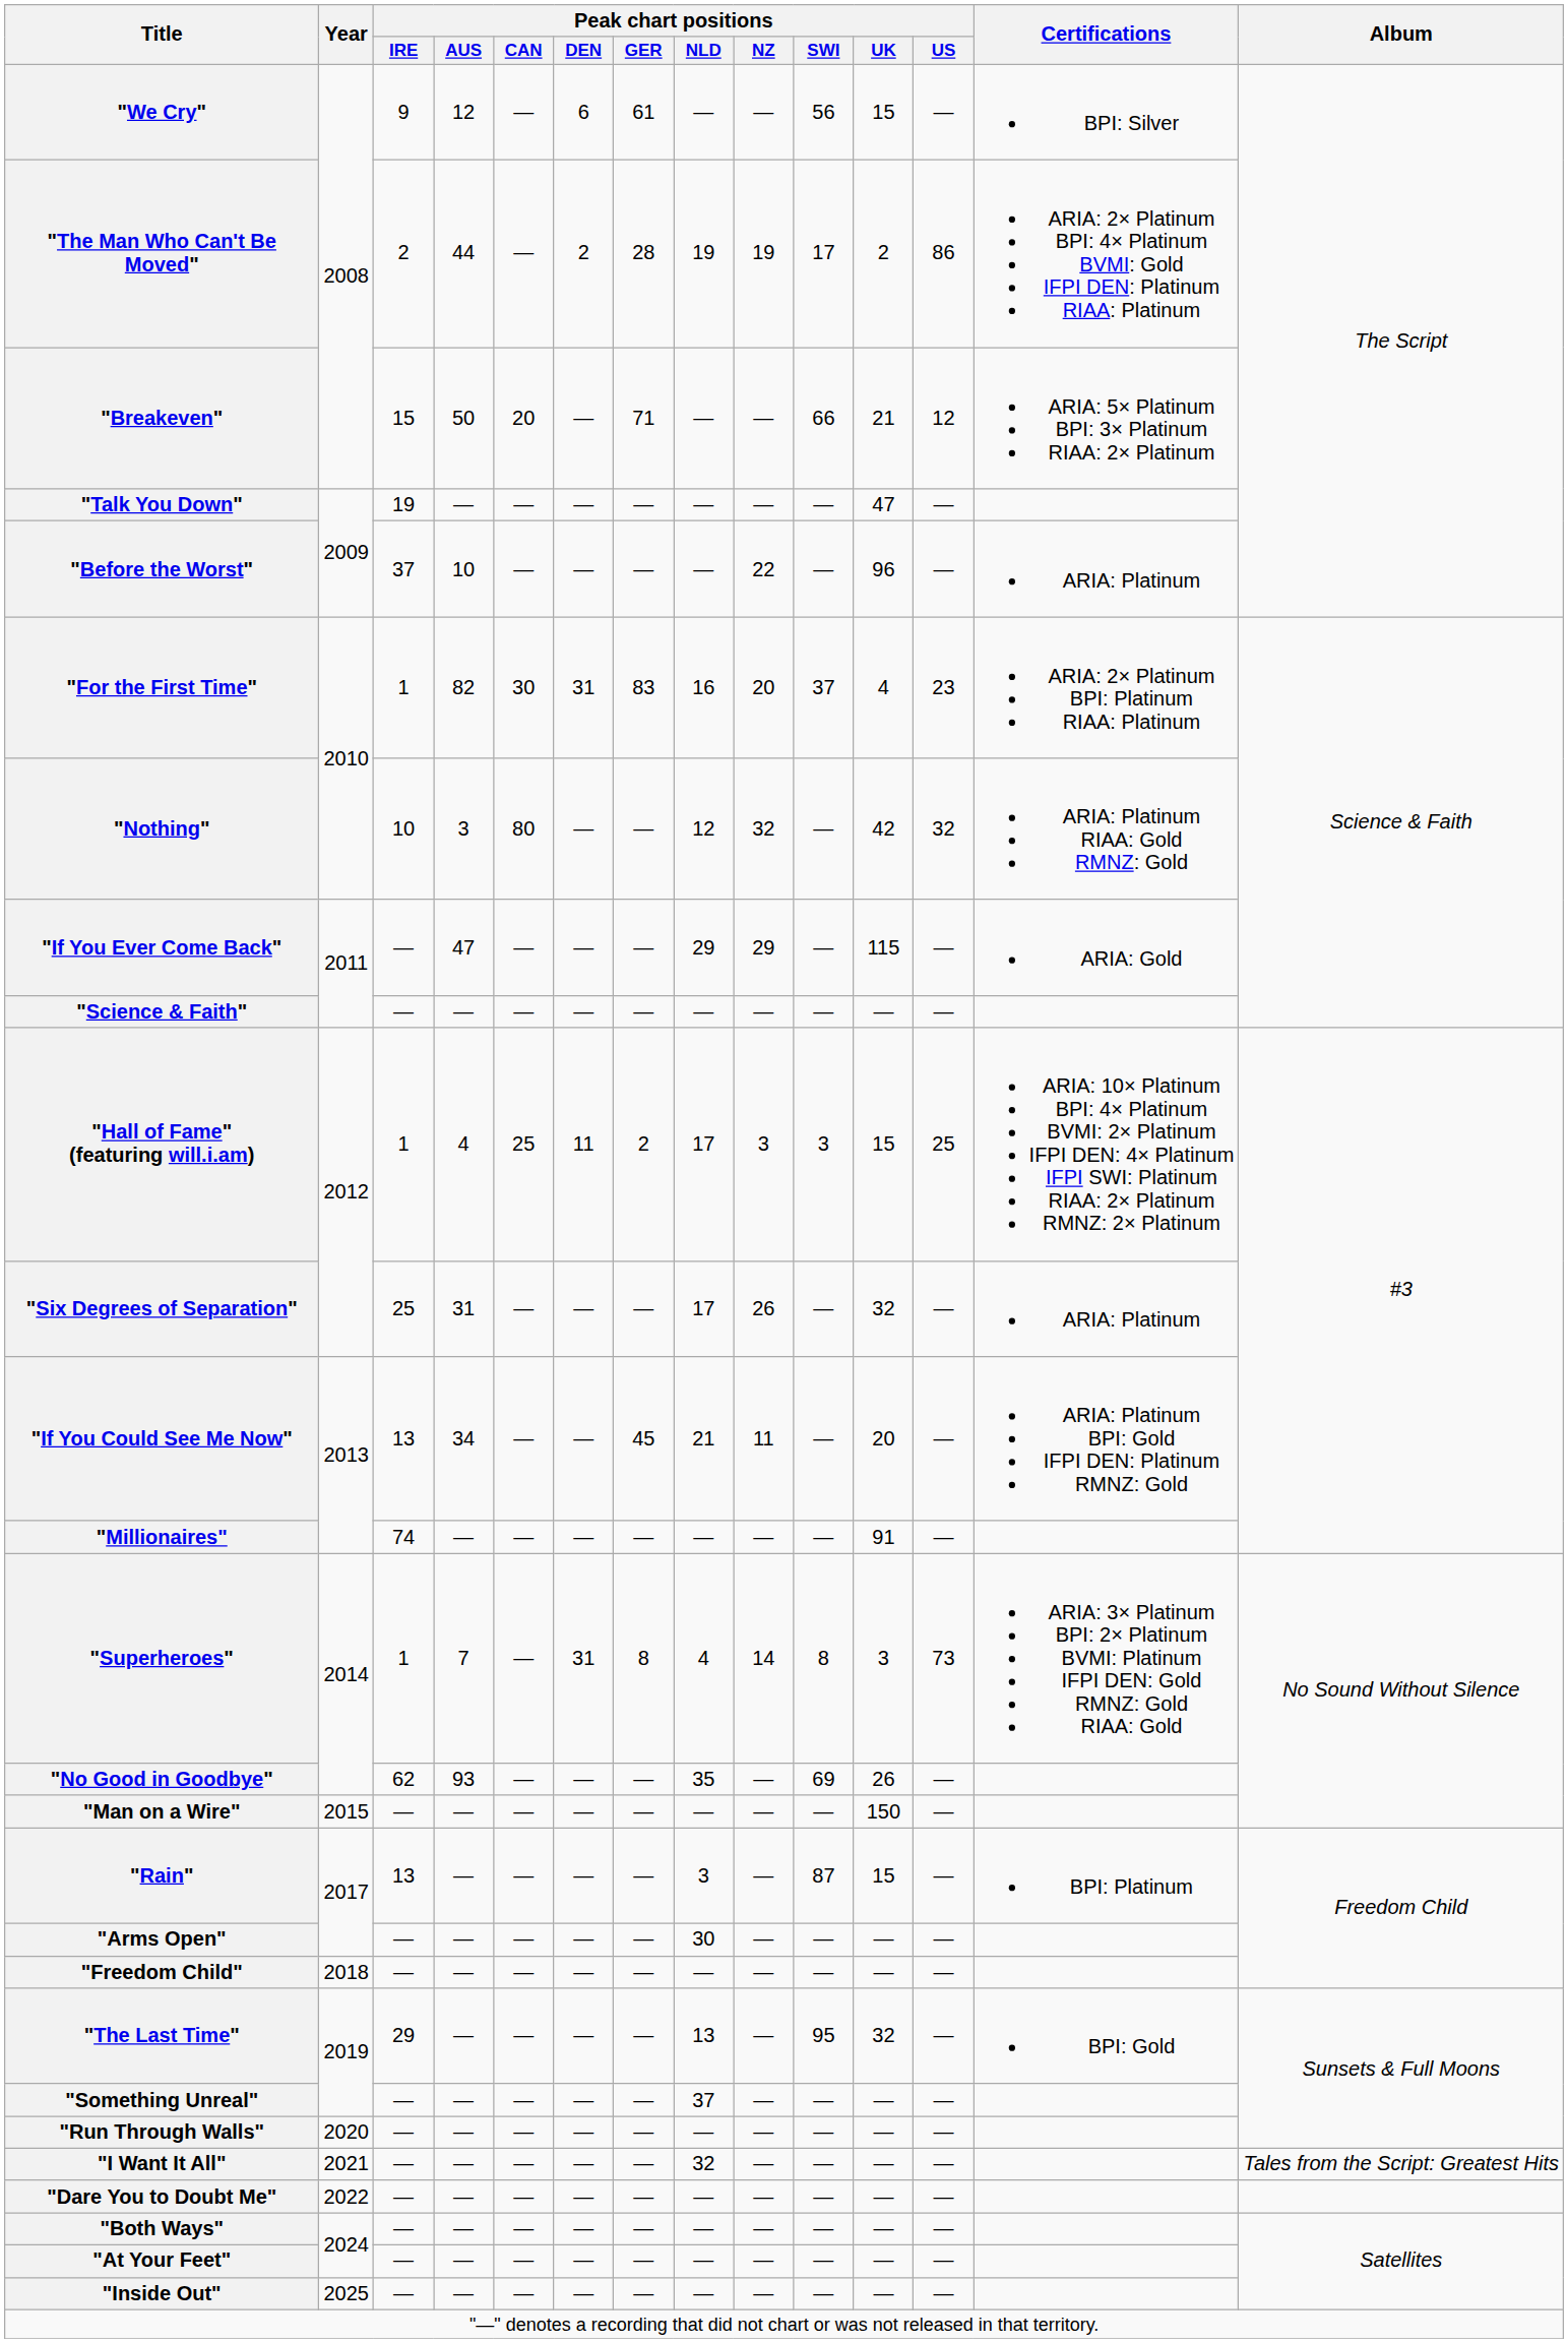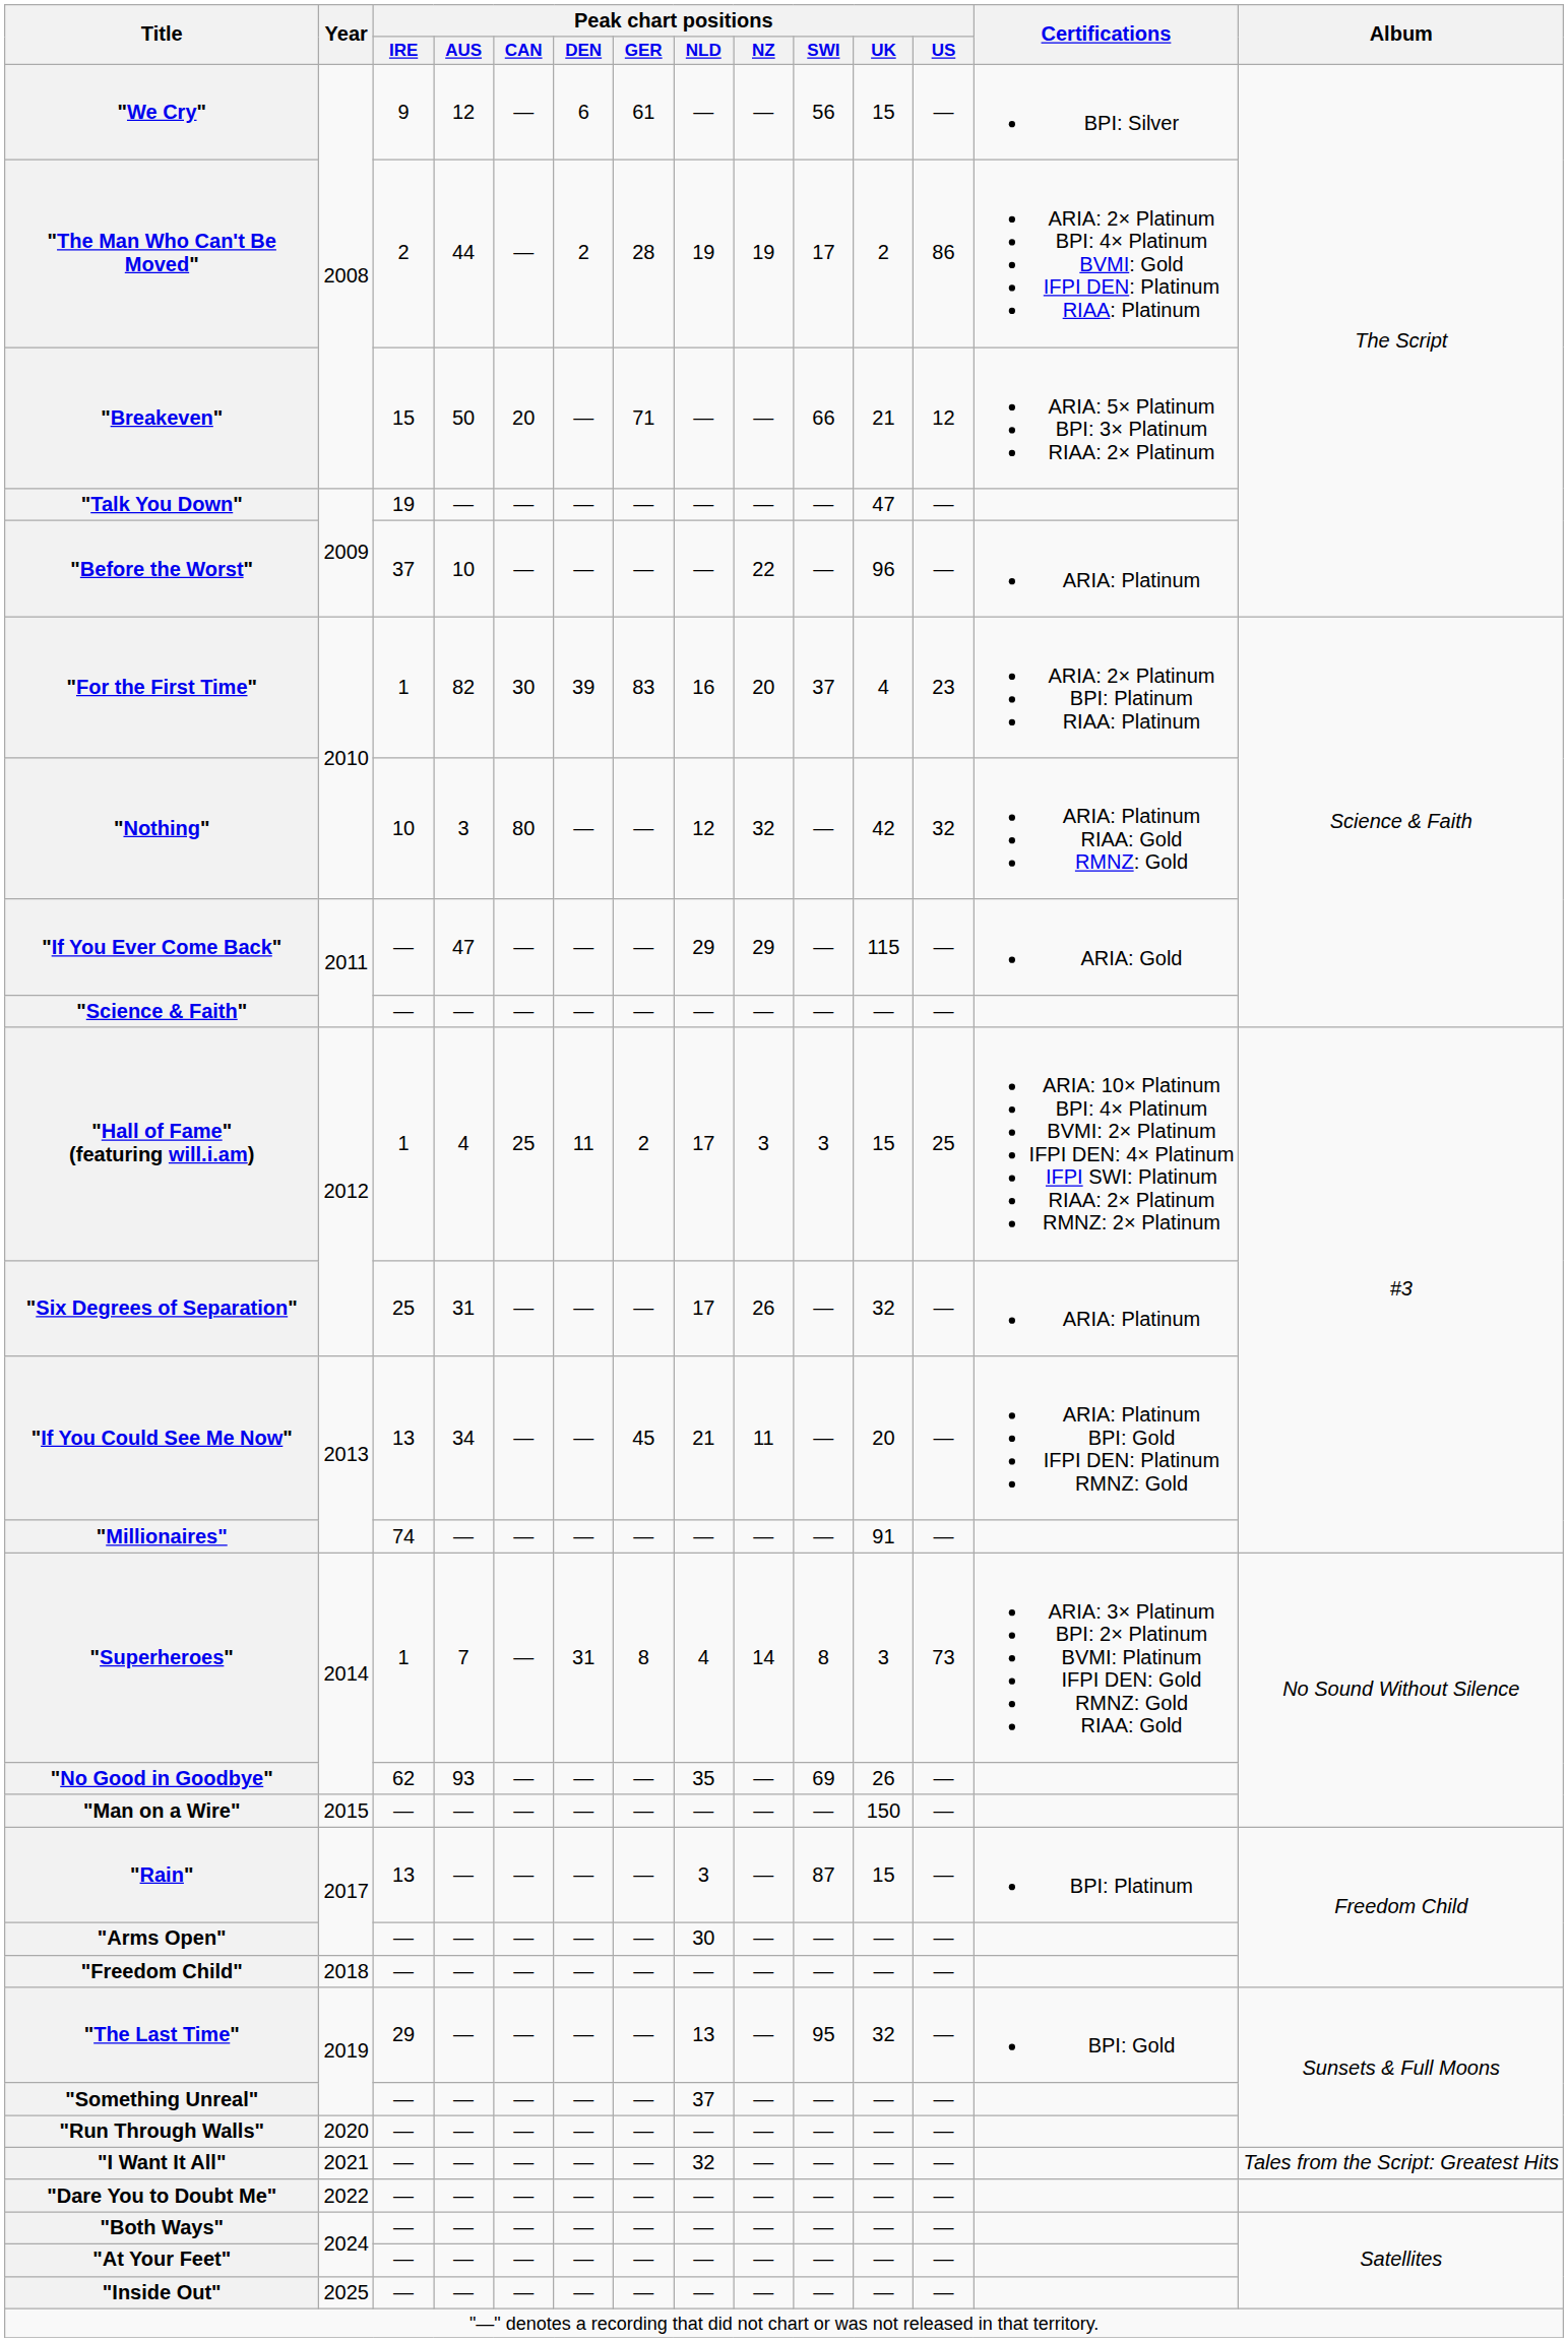 <table class="wikitable plainrowheaders" style="text-align:center;">
 <tr>
 <th scope="colw" rowspan="2" style="width:15em;">Title</th>
 <th scope="col" rowspan="2">Year</th>
 <th scope="col" colspan="10">Peak chart positions</th>
 <th scope="col" rowspan="2"><a href='#'>Certifications</a></th>
 <th scope="col" rowspan="2">Album</th>
 </tr>
 <tr>
 <th scope="col" style="width:3em;font-size:85%;"><a href='#'>IRE</a><br></th>
 <th scope="col" style="width:3em;font-size:85%;"><a href='#'>AUS</a><br></th>
 <th scope="col" style="width:3em;font-size:85%;"><a href='#'>CAN</a><br></th>
 <th scope="col" style="width:3em;font-size:85%;"><a href='#'>DEN</a><br></th>
 <th scope="col" style="width:3em;font-size:85%;"><a href='#'>GER</a><br></th>
 <th scope="col" style="width:3em;font-size:85%;"><a href='#'>NLD</a><br></th>
 <th scope="col" style="width:3em;font-size:85%;"><a href='#'>NZ</a><br></th>
 <th scope="col" style="width:3em;font-size:85%;"><a href='#'>SWI</a><br></th>
 <th scope="col" style="width:3em;font-size:85%;"><a href='#'>UK</a><br></th>
 <th scope="col" style="width:3em;font-size:85%;"><a href='#'>US</a><br></th>
 </tr>
 <tr>
 <th scope="row">"<a href='#'>We Cry</a>"</th>
 <td rowspan="3">2008</td>
 <td>9</td>
 <td>12</td>
 <td>—</td>
 <td>6</td>
 <td>61</td>
 <td>—</td>
 <td>—</td>
 <td>56</td>
 <td>15</td>
 <td>—</td>
 <td><br><ul><li>BPI: Silver</li></ul></td>
 <td rowspan="5"><em>The Script</em></td>
 </tr>
 <tr>
 <th scope="row">"<a href='#'>The Man Who Can't Be Moved</a>"</th>
 <td>2</td>
 <td>44</td>
 <td>—</td>
 <td>2</td>
 <td>28</td>
 <td>19</td>
 <td>19</td>
 <td>17</td>
 <td>2</td>
 <td>86</td>
 <td><br><ul><li>ARIA: 2× Platinum</li><li>BPI: 4× Platinum</li><li><a href='#'>BVMI</a>: Gold</li><li><a href='#'>IFPI DEN</a>: Platinum</li><li><a href='#'>RIAA</a>: Platinum</li></ul></td>
 </tr>
 <tr>
 <th scope="row">"<a href='#'>Breakeven</a>"</th>
 <td>15</td>
 <td>50</td>
 <td>20</td>
 <td>—</td>
 <td>71</td>
 <td>—</td>
 <td>—</td>
 <td>66</td>
 <td>21</td>
 <td>12</td>
 <td><br><ul><li>ARIA: 5× Platinum</li><li>BPI: 3× Platinum</li><li>RIAA: 2× Platinum</li></ul></td>
 </tr>
 <tr>
 <th scope="row">"<a href='#'>Talk You Down</a>"</th>
 <td rowspan="2">2009</td>
 <td>19</td>
 <td>—</td>
 <td>—</td>
 <td>—</td>
 <td>—</td>
 <td>—</td>
 <td>—</td>
 <td>—</td>
 <td>47</td>
 <td>—</td>
 <td></td>
 </tr>
 <tr>
 <th scope="row">"<a href='#'>Before the Worst</a>"</th>
 <td>37</td>
 <td>10</td>
 <td>—</td>
 <td>—</td>
 <td>—</td>
 <td>—</td>
 <td>22</td>
 <td>—</td>
 <td>96</td>
 <td>—</td>
 <td><br><ul><li>ARIA: Platinum</li></ul></td>
 </tr>
 <tr>
 <th scope="row">"<a href='#'>For the First Time</a>"</th>
 <td rowspan="2">2010</td>
 <td>1</td>
 <td>82</td>
 <td>30</td>
-<td>31</td>
+<td>39</td>
 <td>83</td>
 <td>16</td>
 <td>20</td>
 <td>37</td>
 <td>4</td>
 <td>23</td>
 <td><br><ul><li>ARIA: 2× Platinum</li><li>BPI: Platinum</li><li>RIAA: Platinum</li></ul></td>
 <td rowspan="4"><em>Science & Faith</em></td>
 </tr>
 <tr>
 <th scope="row">"<a href='#'>Nothing</a>"</th>
 <td>10</td>
 <td>3</td>
 <td>80</td>
 <td>—</td>
 <td>—</td>
 <td>12</td>
 <td>32</td>
 <td>—</td>
 <td>42</td>
 <td>32</td>
 <td><br><ul><li>ARIA: Platinum</li><li>RIAA: Gold</li><li><a href='#'>RMNZ</a>: Gold</li></ul></td>
 </tr>
 <tr>
 <th scope="row">"<a href='#'>If You Ever Come Back</a>"</th>
 <td rowspan="2">2011</td>
 <td>—</td>
 <td>47</td>
 <td>—</td>
 <td>—</td>
 <td>—</td>
 <td>29</td>
 <td>29</td>
 <td>—</td>
 <td>115</td>
 <td>—</td>
 <td><br><ul><li>ARIA: Gold</li></ul></td>
 </tr>
 <tr>
 <th scope="row">"<a href='#'>Science & Faith</a>"</th>
 <td>—</td>
 <td>—</td>
 <td>—</td>
 <td>—</td>
 <td>—</td>
 <td>—</td>
 <td>—</td>
 <td>—</td>
 <td>—</td>
 <td>—</td>
 <td></td>
 </tr>
 <tr>
 <th scope="row">"<a href='#'>Hall of Fame</a>"<br><span>(featuring <a href='#'>will.i.am</a>)</span></th>
 <td rowspan="2">2012</td>
 <td>1</td>
 <td>4</td>
 <td>25</td>
 <td>11</td>
 <td>2</td>
 <td>17</td>
 <td>3</td>
 <td>3</td>
 <td>15</td>
 <td>25</td>
 <td><br><ul><li>ARIA: 10× Platinum</li><li>BPI: 4× Platinum</li><li>BVMI: 2× Platinum</li><li>IFPI DEN: 4× Platinum</li><li><a href='#'>IFPI</a> SWI: Platinum</li><li>RIAA: 2× Platinum</li><li>RMNZ: 2× Platinum</li></ul></td>
 <td rowspan="4"><em>#3</em></td>
 </tr>
 <tr>
 <th scope="row">"<a href='#'>Six Degrees of Separation</a>"</th>
 <td>25</td>
 <td>31</td>
 <td>—</td>
 <td>—</td>
 <td>—</td>
 <td>17</td>
 <td>26</td>
 <td>—</td>
 <td>32</td>
 <td>—</td>
 <td><br><ul><li>ARIA: Platinum</li></ul></td>
 </tr>
 <tr>
 <th scope="row">"<a href='#'>If You Could See Me Now</a>"</th>
 <td rowspan="2">2013</td>
 <td>13</td>
 <td>34</td>
 <td>—</td>
 <td>—</td>
 <td>45</td>
 <td>21</td>
 <td>11</td>
 <td>—</td>
 <td>20</td>
 <td>—</td>
 <td><br><ul><li>ARIA: Platinum</li><li>BPI: Gold</li><li>IFPI DEN: Platinum</li><li>RMNZ: Gold</li></ul></td>
 </tr>
 <tr>
 <th scope="row">"<a href='#'>Millionaires"</a></th>
 <td>74</td>
 <td>—</td>
 <td>—</td>
 <td>—</td>
 <td>—</td>
 <td>—</td>
 <td>—</td>
 <td>—</td>
 <td>91</td>
 <td>—</td>
 </tr>
 <tr>
 <th scope="row">"<a href='#'>Superheroes</a>"</th>
 <td rowspan="2">2014</td>
 <td>1</td>
 <td>7</td>
 <td>—</td>
 <td>31</td>
 <td>8</td>
 <td>4</td>
 <td>14</td>
 <td>8</td>
 <td>3</td>
 <td>73</td>
 <td><br><ul><li>ARIA: 3× Platinum</li><li>BPI: 2× Platinum</li><li>BVMI: Platinum</li><li>IFPI DEN: Gold</li><li>RMNZ: Gold</li><li>RIAA: Gold</li></ul></td>
 <td rowspan="3"><em>No Sound Without Silence</em></td>
 </tr>
 <tr>
 <th scope="row">"<a href='#'>No Good in Goodbye</a>"</th>
 <td>62</td>
 <td>93</td>
 <td>—</td>
 <td>—</td>
 <td>—</td>
 <td>35</td>
 <td>—</td>
 <td>69</td>
 <td>26</td>
 <td>—</td>
 <td></td>
 </tr>
 <tr>
 <th scope="row">"Man on a Wire"</th>
 <td>2015</td>
 <td>—</td>
 <td>—</td>
 <td>—</td>
 <td>—</td>
 <td>—</td>
 <td>—</td>
 <td>—</td>
 <td>—</td>
 <td>150</td>
 <td>—</td>
 </tr>
 <tr>
 <th scope="row">"<a href='#'>Rain</a>"</th>
 <td rowspan="2">2017</td>
 <td>13</td>
 <td>—</td>
 <td>—</td>
 <td>—</td>
 <td>—</td>
 <td>3</td>
 <td>—</td>
 <td>87</td>
 <td>15</td>
 <td>—</td>
 <td><br><ul><li>BPI: Platinum</li></ul></td>
 <td rowspan="3"><em>Freedom Child</em></td>
 </tr>
 <tr>
 <th scope="row">"Arms Open"</th>
 <td>—</td>
 <td>—</td>
 <td>—</td>
 <td>—</td>
 <td>—</td>
 <td>30</td>
 <td>—</td>
 <td>—</td>
 <td>—</td>
 <td>—</td>
 <td></td>
 </tr>
 <tr>
 <th scope="row">"Freedom Child"</th>
 <td>2018</td>
 <td>—</td>
 <td>—</td>
 <td>—</td>
 <td>—</td>
 <td>—</td>
 <td>—</td>
 <td>—</td>
 <td>—</td>
 <td>—</td>
 <td>—</td>
 <td></td>
 </tr>
 <tr>
 <th scope="row">"<a href='#'>The Last Time</a>"</th>
 <td rowspan="2">2019</td>
 <td>29</td>
 <td>—</td>
 <td>—</td>
 <td>—</td>
 <td>—</td>
 <td>13</td>
 <td>—</td>
 <td>95</td>
 <td>32</td>
 <td>—</td>
 <td><br><ul><li>BPI: Gold</li></ul></td>
 <td rowspan="3"><em>Sunsets & Full Moons</em></td>
 </tr>
 <tr>
 <th scope="row">"Something Unreal"</th>
 <td>—</td>
 <td>—</td>
 <td>—</td>
 <td>—</td>
 <td>—</td>
 <td>37</td>
 <td>—</td>
 <td>—</td>
 <td>—</td>
 <td>—</td>
 <td></td>
 </tr>
 <tr>
 <th scope="row">"Run Through Walls"</th>
 <td>2020</td>
 <td>—</td>
 <td>—</td>
 <td>—</td>
 <td>—</td>
 <td>—</td>
 <td>—</td>
 <td>—</td>
 <td>—</td>
 <td>—</td>
 <td>—</td>
 <td></td>
 </tr>
 <tr>
 <th scope="row">"I Want It All"</th>
 <td>2021</td>
 <td>—</td>
 <td>—</td>
 <td>—</td>
 <td>—</td>
 <td>—</td>
 <td>32</td>
 <td>—</td>
 <td>—</td>
 <td>—</td>
 <td>—</td>
 <td></td>
 <td><em>Tales from the Script: Greatest Hits</em></td>
 </tr>
 <tr>
 <th scope="row">"Dare You to Doubt Me"</th>
 <td>2022</td>
 <td>—</td>
 <td>—</td>
 <td>—</td>
 <td>—</td>
 <td>—</td>
 <td>—</td>
 <td>—</td>
 <td>—</td>
 <td>—</td>
 <td>—</td>
 <td></td>
 <td></td>
 </tr>
 <tr>
 <th scope="row">"Both Ways"</th>
 <td rowspan="2">2024</td>
 <td>—</td>
 <td>—</td>
 <td>—</td>
 <td>—</td>
 <td>—</td>
 <td>—</td>
 <td>—</td>
 <td>—</td>
 <td>—</td>
 <td>—</td>
 <td></td>
 <td rowspan="3"><em>Satellites</em></td>
 </tr>
 <tr>
 <th scope="row">"At Your Feet"</th>
 <td>—</td>
 <td>—</td>
 <td>—</td>
 <td>—</td>
 <td>—</td>
 <td>—</td>
 <td>—</td>
 <td>—</td>
 <td>—</td>
 <td>—</td>
 <td></td>
 </tr>
 <tr>
 <th scope="row">"Inside Out"</th>
 <td>2025</td>
 <td>—</td>
 <td>—</td>
 <td>—</td>
 <td>—</td>
 <td>—</td>
 <td>—</td>
 <td>—</td>
 <td>—</td>
 <td>—</td>
 <td>—</td>
 <td></td>
 </tr>
 <tr>
 <td colspan="14" style="font-size:90%">"—" denotes a recording that did not chart or was not released in that territory.</td>
 </tr>
 </table>
